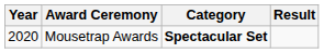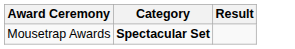 <table class="wikitable">
 <tr>
-<th>Year</th>
 <th>Award Ceremony</th>
 <th>Category</th>
 <th>Result</th>
 </tr>
 <tr>
-<td>2020</td>
 <td>Mousetrap Awards</td>
 <td><strong>Spectacular Set</strong></td>
 <td></td>
 </tr>
 </table>
